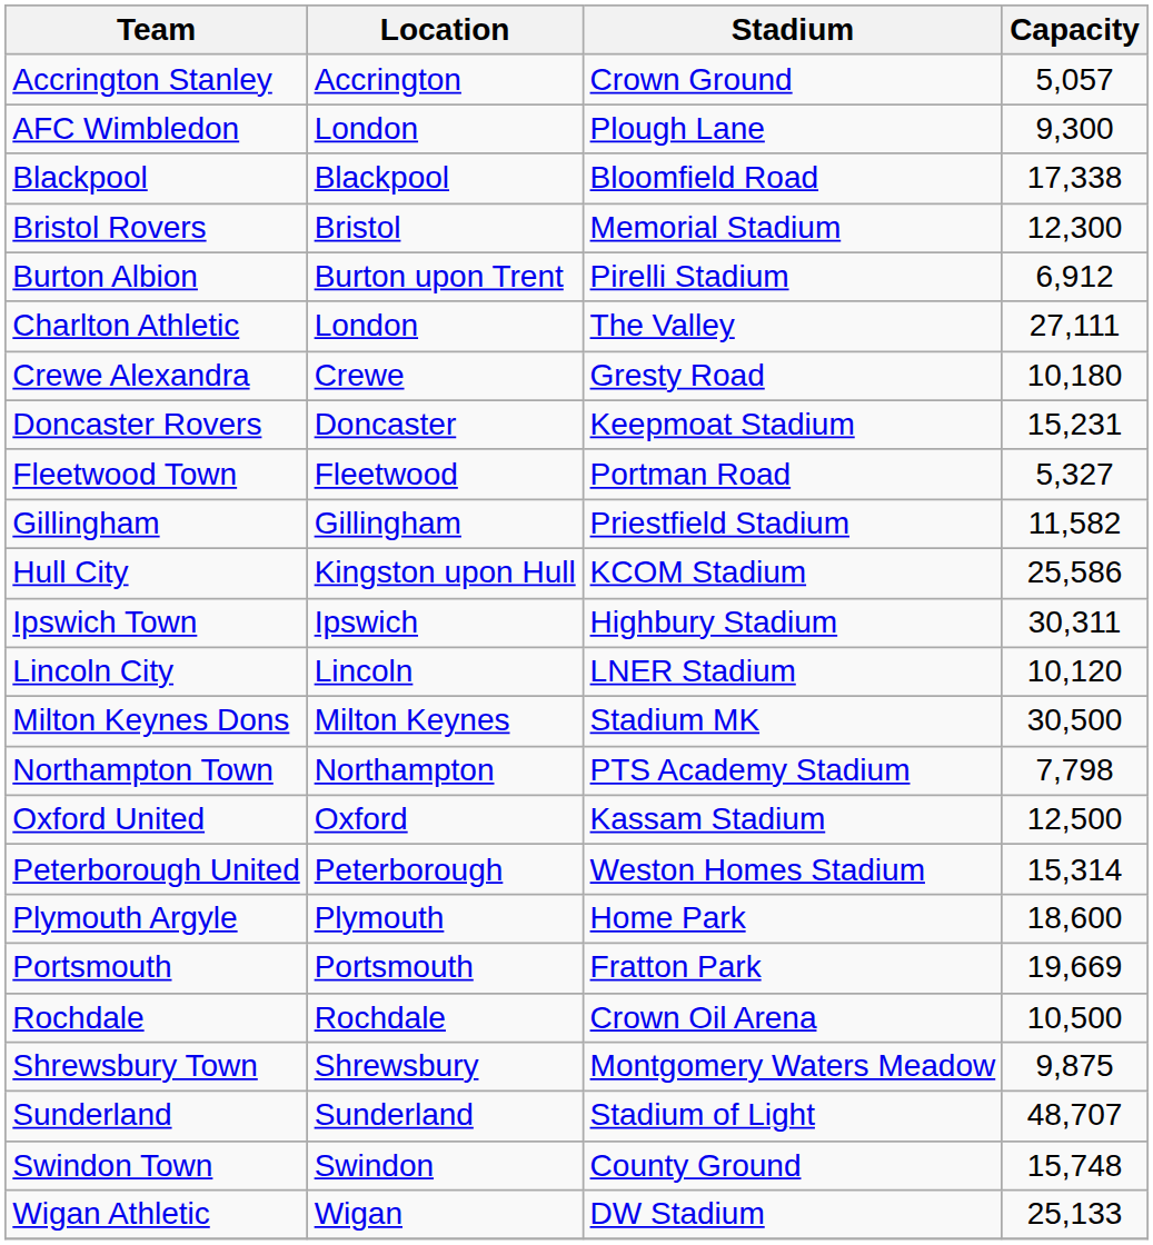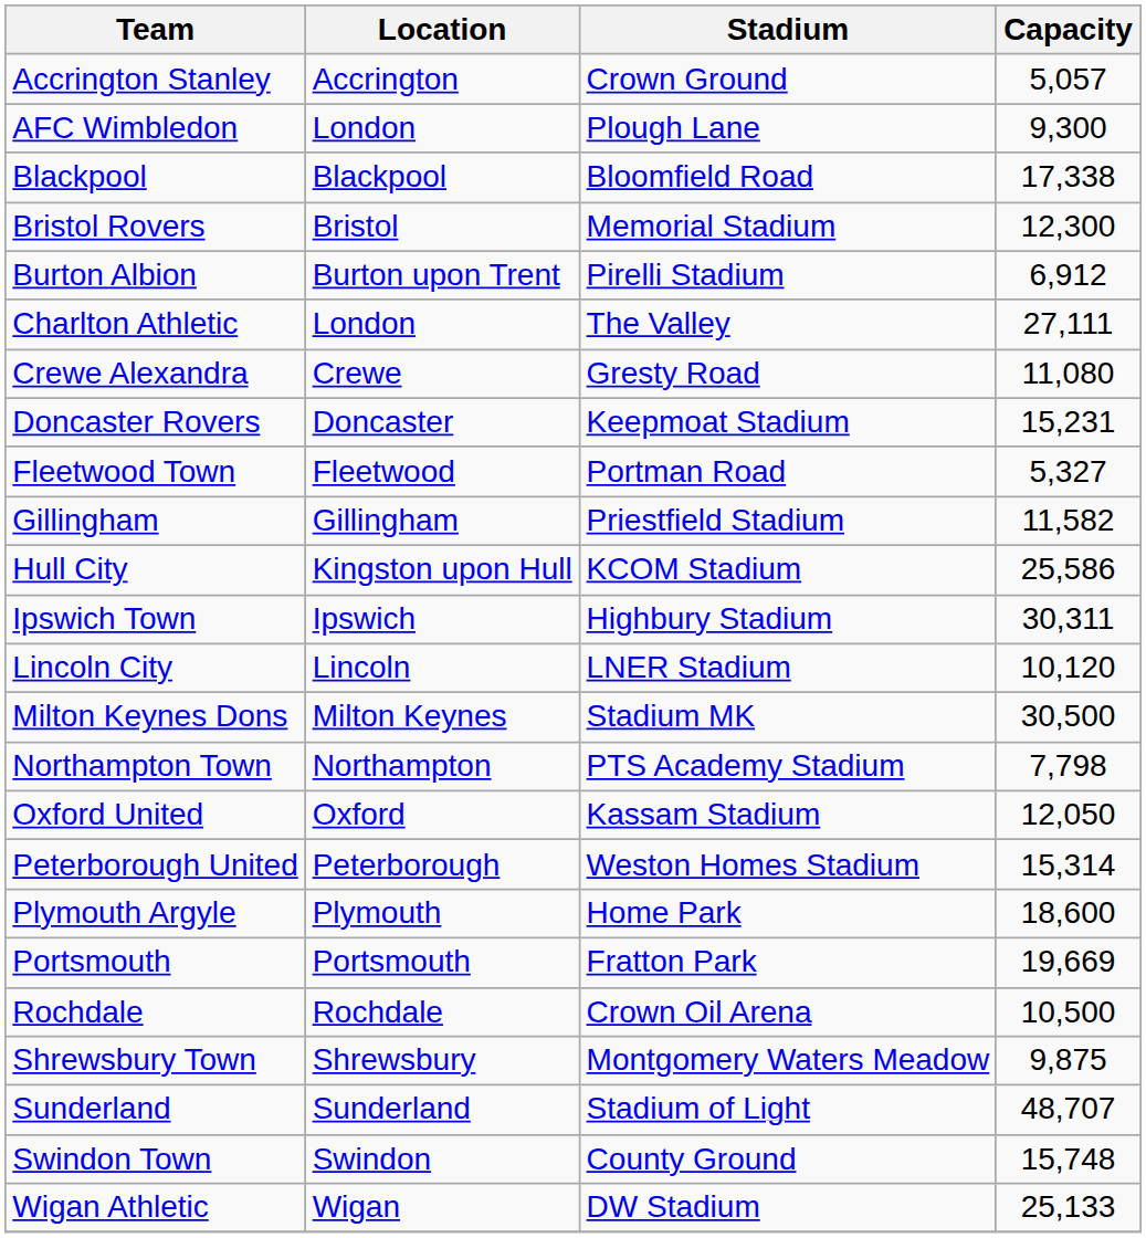 <table class="wikitable sortable">
 <tr>
 <th>Team</th>
 <th>Location</th>
 <th>Stadium</th>
 <th>Capacity</th>
 </tr>
 <tr>
 <td><a href='#'>Accrington Stanley</a></td>
 <td><a href='#'>Accrington</a></td>
 <td><a href='#'>Crown Ground</a></td>
 <td align="center">5,057</td>
 </tr>
 <tr>
 <td><a href='#'>AFC Wimbledon</a></td>
 <td><a href='#'>London</a> </td>
 <td><a href='#'>Plough Lane</a></td>
 <td align="center">9,300</td>
 </tr>
 <tr>
 <td><a href='#'>Blackpool</a></td>
 <td><a href='#'>Blackpool</a></td>
 <td><a href='#'>Bloomfield Road</a></td>
 <td align="center">17,338</td>
 </tr>
 <tr>
 <td><a href='#'>Bristol Rovers</a></td>
 <td><a href='#'>Bristol</a></td>
 <td><a href='#'>Memorial Stadium</a></td>
 <td align="center">12,300</td>
 </tr>
 <tr>
 <td><a href='#'>Burton Albion</a></td>
 <td><a href='#'>Burton upon Trent</a></td>
 <td><a href='#'>Pirelli Stadium</a></td>
 <td style="text-align:center;">6,912</td>
 </tr>
 <tr>
 <td><a href='#'>Charlton Athletic</a></td>
 <td><a href='#'>London</a> </td>
 <td><a href='#'>The Valley</a></td>
 <td align="center">27,111</td>
 </tr>
 <tr>
 <td><a href='#'>Crewe Alexandra</a></td>
 <td><a href='#'>Crewe</a></td>
 <td><a href='#'>Gresty Road</a></td>
-<td align="center">10,180</td>
+<td align="center">11,080</td>
 </tr>
 <tr>
 <td><a href='#'>Doncaster Rovers</a></td>
 <td><a href='#'>Doncaster</a></td>
 <td><a href='#'>Keepmoat Stadium</a></td>
 <td align="center">15,231</td>
 </tr>
 <tr>
 <td><a href='#'>Fleetwood Town</a></td>
 <td><a href='#'>Fleetwood</a></td>
 <td><a href='#'>Portman Road</a></td>
 <td align="center">5,327</td>
 </tr>
 <tr>
 <td><a href='#'>Gillingham</a></td>
 <td><a href='#'>Gillingham</a></td>
 <td><a href='#'>Priestfield Stadium</a></td>
 <td align="center">11,582</td>
 </tr>
 <tr>
 <td><a href='#'>Hull City</a></td>
 <td><a href='#'>Kingston upon Hull</a></td>
 <td><a href='#'>KCOM Stadium</a></td>
 <td align="center">25,586</td>
 </tr>
 <tr>
 <td><a href='#'>Ipswich Town</a></td>
 <td><a href='#'>Ipswich</a></td>
 <td><a href='#'>Highbury Stadium</a></td>
 <td align="center">30,311</td>
 </tr>
 <tr>
 <td><a href='#'>Lincoln City</a></td>
 <td><a href='#'>Lincoln</a></td>
 <td><a href='#'>LNER Stadium</a></td>
 <td align="center">10,120</td>
 </tr>
 <tr>
 <td><a href='#'>Milton Keynes Dons</a></td>
 <td><a href='#'>Milton Keynes</a></td>
 <td><a href='#'>Stadium MK</a></td>
 <td align="center">30,500</td>
 </tr>
 <tr>
 <td><a href='#'>Northampton Town</a></td>
 <td><a href='#'>Northampton</a></td>
 <td><a href='#'>PTS Academy Stadium</a></td>
 <td align="center">7,798</td>
 </tr>
 <tr>
 <td><a href='#'>Oxford United</a></td>
 <td><a href='#'>Oxford</a></td>
 <td><a href='#'>Kassam Stadium</a></td>
-<td align="center">12,500</td>
+<td align="center">12,050</td>
 </tr>
 <tr>
 <td><a href='#'>Peterborough United</a></td>
 <td><a href='#'>Peterborough</a></td>
 <td><a href='#'>Weston Homes Stadium</a></td>
 <td align="center">15,314</td>
 </tr>
 <tr>
 <td><a href='#'>Plymouth Argyle</a></td>
 <td><a href='#'>Plymouth</a></td>
 <td><a href='#'>Home Park</a></td>
 <td align="center">18,600</td>
 </tr>
 <tr>
 <td><a href='#'>Portsmouth</a></td>
 <td><a href='#'>Portsmouth</a></td>
 <td><a href='#'>Fratton Park</a></td>
 <td align="center">19,669</td>
 </tr>
 <tr>
 <td><a href='#'>Rochdale</a></td>
 <td><a href='#'>Rochdale</a></td>
 <td><a href='#'>Crown Oil Arena</a></td>
 <td align="center">10,500</td>
 </tr>
 <tr>
 <td><a href='#'>Shrewsbury Town</a></td>
 <td><a href='#'>Shrewsbury</a></td>
 <td><a href='#'>Montgomery Waters Meadow</a></td>
 <td align="center">9,875</td>
 </tr>
 <tr>
 <td><a href='#'>Sunderland</a></td>
 <td><a href='#'>Sunderland</a></td>
 <td><a href='#'>Stadium of Light</a></td>
 <td align="center">48,707</td>
 </tr>
 <tr>
 <td><a href='#'>Swindon Town</a></td>
 <td><a href='#'>Swindon</a></td>
 <td><a href='#'>County Ground</a></td>
 <td align="center">15,748</td>
 </tr>
 <tr>
 <td><a href='#'>Wigan Athletic</a></td>
 <td><a href='#'>Wigan</a></td>
 <td><a href='#'>DW Stadium</a></td>
 <td align="center">25,133</td>
 </tr>
 <tr>
 </tr>
 </table>
